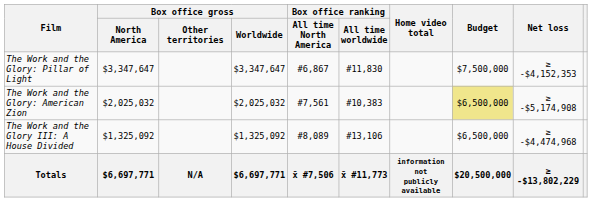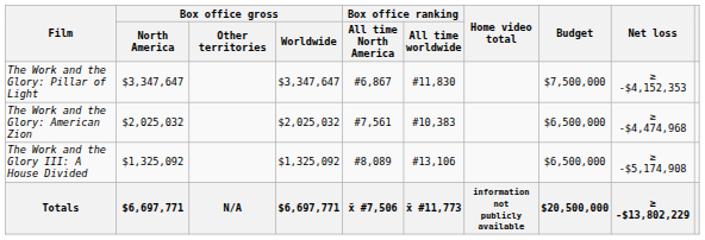 <table class="wikitable" width=100% border="1" style="text-align: center;">
 <tr>
 <th rowspan="2" style="width:16%;">Film</th>
 <th colspan="3">Box office gross</th>
 <th colspan="2">Box office ranking</th>
 <th rowspan="2">Home video <br>total</th>
 <th rowspan="2">Budget</th>
 <th rowspan="2">Net loss</th>
 <th rowspan="2"></th>
 </tr>
 <tr>
 <th>North America</th>
 <th>Other territories</th>
 <th>Worldwide</th>
 <th>All time <br>North America</th>
 <th>All time <br>worldwide</th>
 </tr>
 <tr>
 <td style="text-align: left;"><em>The Work and the Glory: Pillar of Light</em></td>
 <td>$3,347,647</td>
 <td></td>
 <td>$3,347,647</td>
 <td>#6,867</td>
 <td>#11,830</td>
 <td></td>
 <td>$7,500,000</td>
 <td>≥ -$4,152,353</td>
 <td></td>
 </tr>
 <tr>
 <td style="text-align: left;"><em>The Work and the Glory: American Zion</em></td>
 <td>$2,025,032</td>
 <td></td>
 <td>$2,025,032</td>
 <td>#7,561</td>
 <td>#10,383</td>
 <td></td>
-<td style="background: khaki;">$6,500,000</td>
-<td>≥ -$5,174,908</td>
+<td>$6,500,000</td>
+<td>≥ -$4,474,968</td>
 <td></td>
 </tr>
 <tr>
 <td style="text-align: left;"><em>The Work and the Glory III: A House Divided</em></td>
 <td>$1,325,092</td>
 <td></td>
 <td>$1,325,092</td>
 <td>#8,089</td>
 <td>#13,106</td>
 <td></td>
 <td>$6,500,000</td>
-<td>≥ -$4,474,968</td>
+<td>≥ -$5,174,908</td>
 <td></td>
 </tr>
 <tr>
 <th>Totals</th>
 <th>$6,697,771</th>
 <th>N/A</th>
 <th>$6,697,771</th>
 <th>x̄ #7,506</th>
 <th>x̄ #11,773</th>
 <th><small>information not <br>publicly available</small></th>
 <th>$20,500,000</th>
 <th>≥ -$13,802,229</th>
 <th></th>
 </tr>
 </table>
